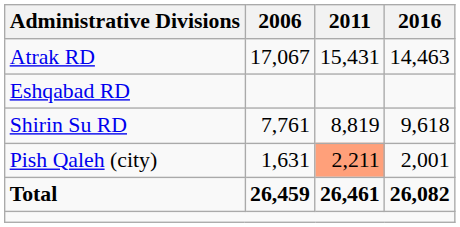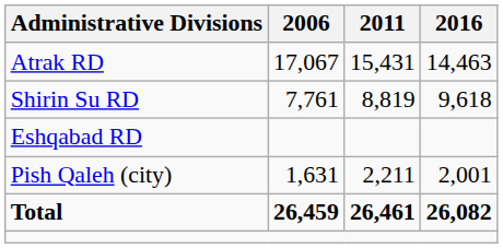 <table class="wikitable">
 <tr>
 <th>Administrative Divisions</th>
 <th>2006</th>
 <th>2011</th>
 <th>2016</th>
 </tr>
 <tr>
 <td><a href='#'>Atrak RD</a></td>
 <td style="text-align: right;">17,067</td>
 <td style="text-align: right;">15,431</td>
 <td style="text-align: right;">14,463</td>
 </tr>
 <tr>
+<td><a href='#'>Shirin Su RD</a></td>
+<td style="text-align: right;">7,761</td>
+<td style="text-align: right;">8,819</td>
+<td style="text-align: right;">9,618</td>
+</tr>
+<tr>
 <td><a href='#'>Eshqabad RD</a></td>
 <td style="text-align: right;"></td>
 <td style="text-align: right;"></td>
 <td style="text-align: right;"></td>
 </tr>
 <tr>
-<td><a href='#'>Shirin Su RD</a></td>
-<td style="text-align: right;">7,761</td>
-<td style="text-align: right;">8,819</td>
-<td style="text-align: right;">9,618</td>
-</tr>
-<tr>
 <td><a href='#'>Pish Qaleh</a> (city)</td>
 <td style="text-align: right;">1,631</td>
-<td style="background: lightsalmon; text-align: right;">2,211</td>
+<td style="text-align: right;">2,211</td>
 <td style="text-align: right;">2,001</td>
 </tr>
 <tr>
 <td><strong>Total</strong></td>
 <td style="text-align: right;"><strong>26,459</strong></td>
 <td style="text-align: right;"><strong>26,461</strong></td>
 <td style="text-align: right;"><strong>26,082</strong></td>
 </tr>
 <tr>
 <td colspan=4></td>
 </tr>
 </table>
